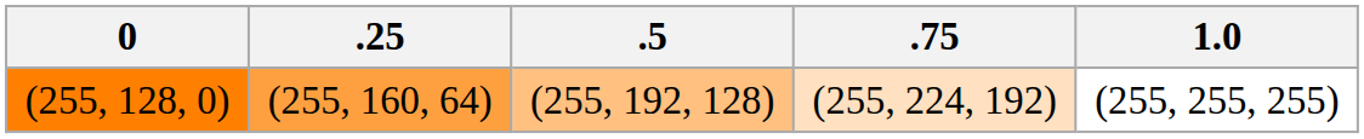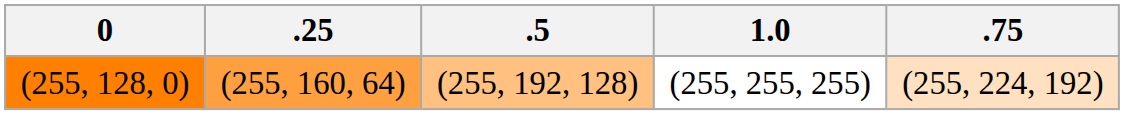 <table class="wikitable">
 <tr>
 <th>0</th>
 <th>.25</th>
 <th>.5</th>
+<th>1.0</th>
 <th>.75</th>
-<th>1.0</th>
 </tr>
 <tr>
 <td style="background: #ff8000;"> (255, 128, 0) </td>
 <td style="background: #ffa040;"> (255, 160, 64) </td>
 <td style="background: #ffc080;"> (255, 192, 128) </td>
+<td style="background: #ffffff;"> (255, 255, 255) </td>
 <td style="background: #ffe0c0;"> (255, 224, 192) </td>
-<td style="background: #ffffff;"> (255, 255, 255) </td>
 </tr>
 </table>
